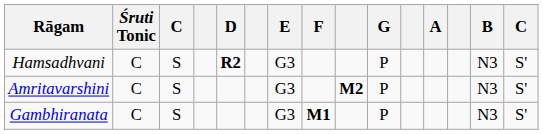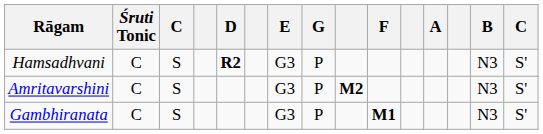 <table class="wikitable" style="text-align:center">
 <tr>
 <th>Rāgam</th>
 <th><em>Śruti</em><br>Tonic</th>
 <th>C</th>
 <th></th>
 <th>D</th>
 <th></th>
 <th>E</th>
+<th>G</th>
+<th></th>
 <th>F</th>
-<th></th>
-<th>G</th>
 <th></th>
 <th>A</th>
 <th></th>
 <th>B</th>
 <th>C</th>
 </tr>
 <tr>
 <td><em>Hamsadhvani</em></td>
 <td>C</td>
 <td>S</td>
 <td></td>
 <td><strong>R2</strong></td>
 <td></td>
 <td>G3</td>
+<td>P</td>
 <td></td>
 <td></td>
-<td>P</td>
 <td></td>
 <td></td>
 <td></td>
 <td>N3</td>
 <td>S'</td>
 </tr>
 <tr>
 <td><em><a href='#'>Amritavarshini</a></em></td>
 <td>C</td>
 <td>S</td>
 <td></td>
 <td></td>
 <td></td>
 <td>G3</td>
+<td>P</td>
+<td><strong>M2</strong></td>
 <td></td>
-<td><strong>M2</strong></td>
-<td>P</td>
 <td></td>
 <td></td>
 <td></td>
 <td>N3</td>
 <td>S'</td>
 </tr>
 <tr>
 <td><em><a href='#'>Gambhiranata</a></em></td>
 <td>C</td>
 <td width="25px">S</td>
 <td width="15px"></td>
 <td width="15px"></td>
 <td width="15px"></td>
 <td width="25px">G3</td>
+<td width="25px">P</td>
+<td width="15px"></td>
 <td width="25px"><strong>M1</strong></td>
-<td width="15px"></td>
-<td width="25px">P</td>
 <td width="15px"></td>
 <td width="15px"></td>
 <td width="15px"></td>
 <td width="25px">N3</td>
 <td width="25px">S'</td>
 </tr>
 </table>
